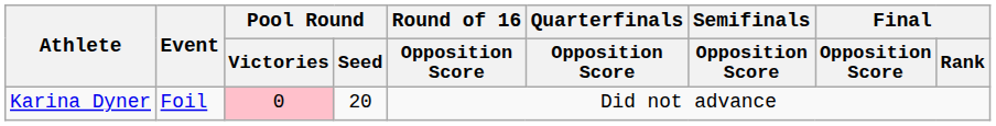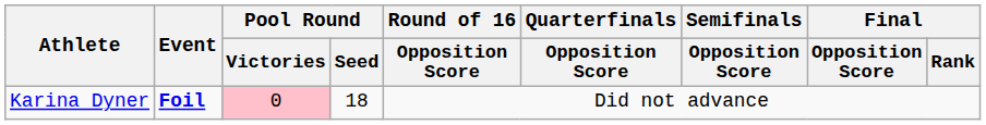 <table class=wikitable style="font-size:90%">
 <tr>
 <th rowspan="2">Athlete</th>
 <th rowspan="2">Event</th>
 <th colspan=2>Pool Round</th>
 <th>Round of 16</th>
 <th>Quarterfinals</th>
 <th>Semifinals</th>
 <th colspan=2>Final</th>
 </tr>
 <tr style="font-size:95%">
 <th>Victories</th>
 <th>Seed</th>
 <th>Opposition<br>Score</th>
 <th>Opposition<br>Score</th>
 <th>Opposition<br>Score</th>
 <th>Opposition<br>Score</th>
 <th>Rank</th>
 </tr>
 <tr align=center>
 <td align=left><a href='#'>Karina Dyner</a></td>
-<td align=left><a href='#'>Foil</a></td>
+<td align=left><strong><a href='#'>Foil</a></strong></td>
 <td style="background: pink;">0</td>
-<td>20</td>
+<td>18</td>
 <td colspan=5>Did not advance</td>
 </tr>
 </table>
